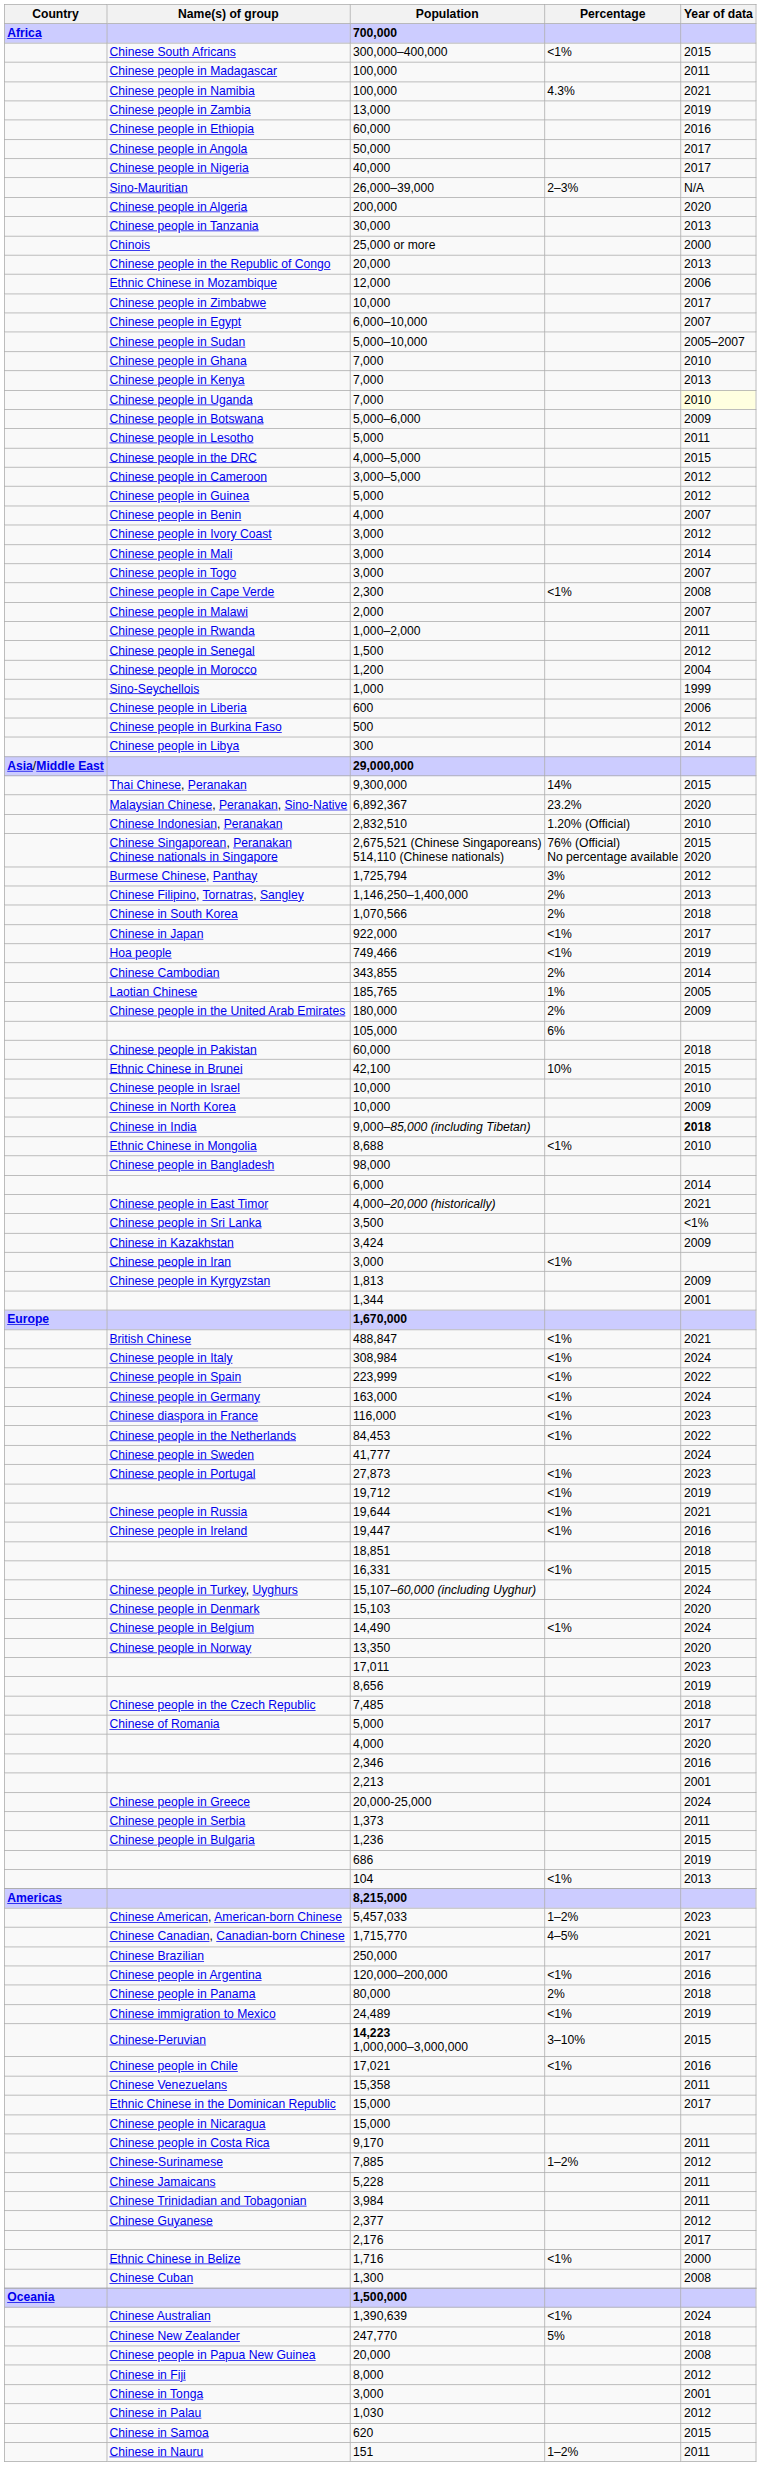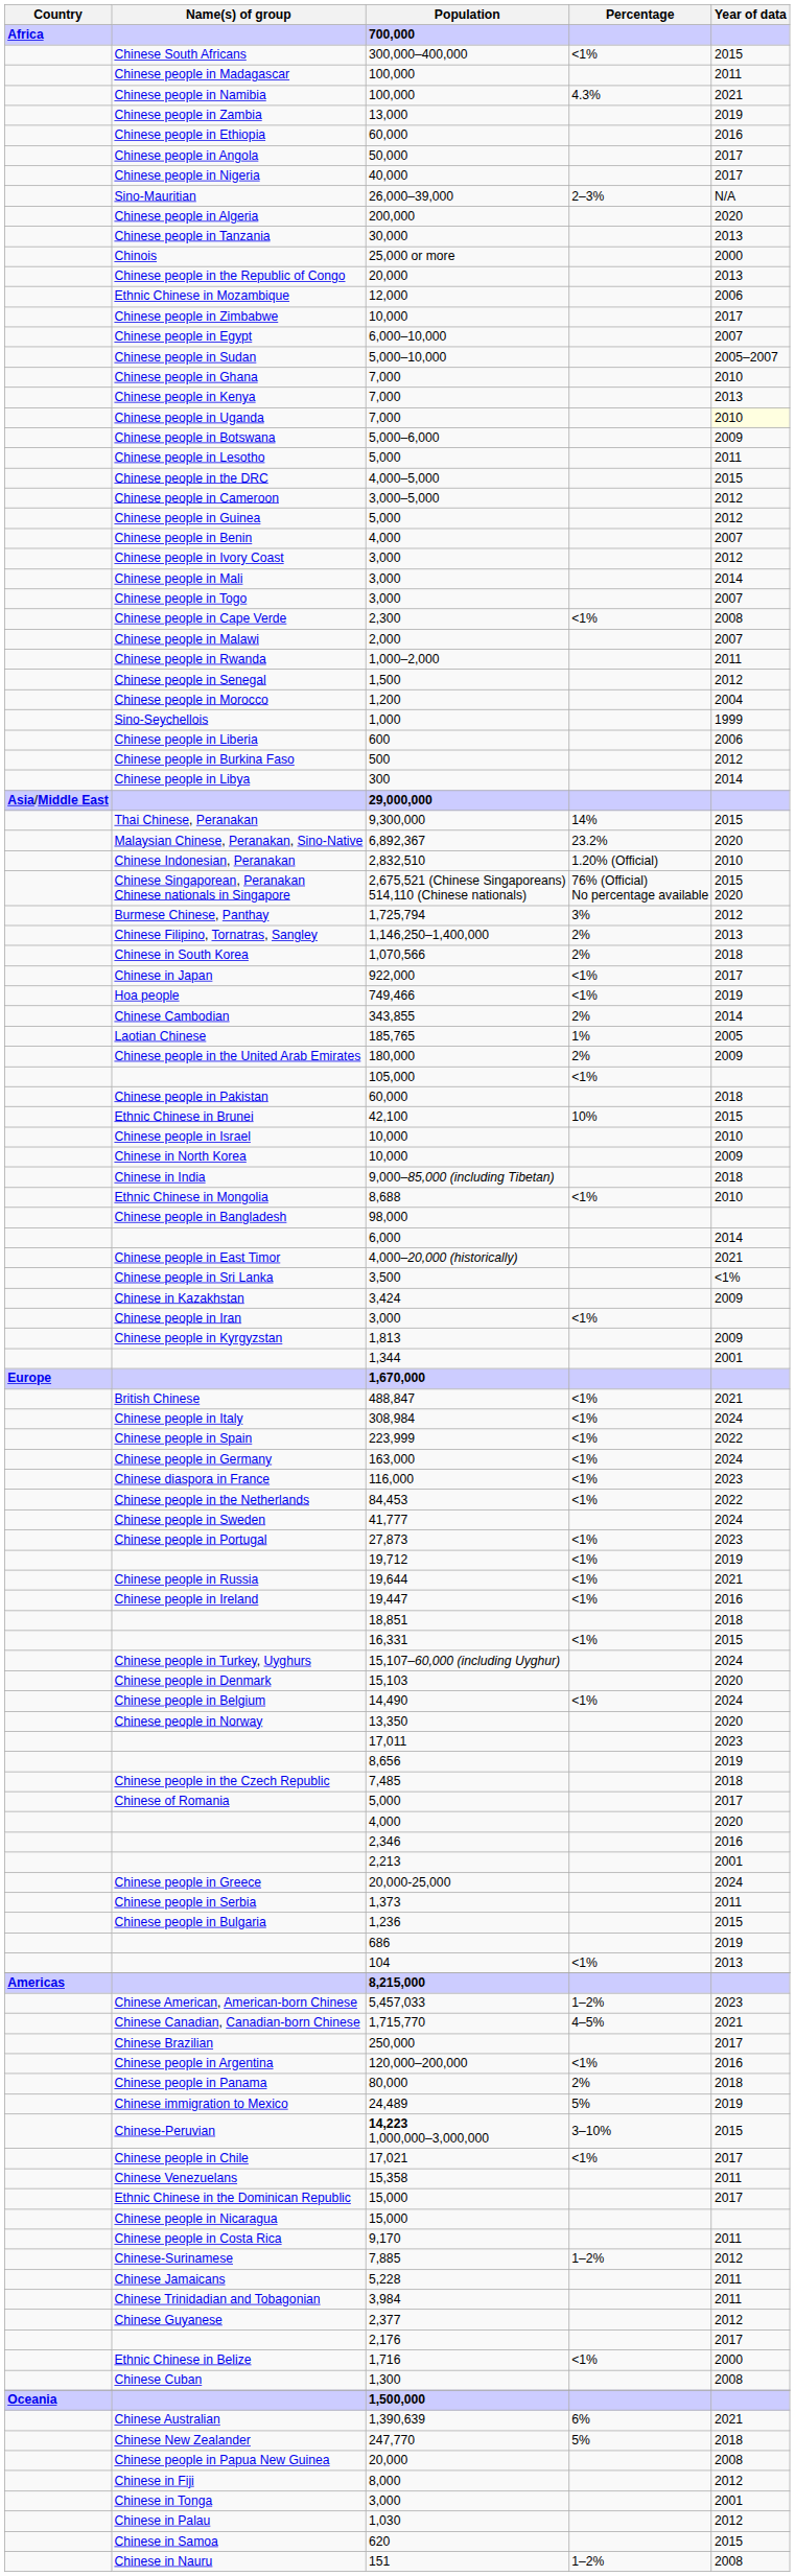 <table class="wikitable sortable">
 <tr style="background:#fff;">
 <th>Country</th>
 <th>Name(s) of group</th>
 <th data-sort-type="number">Population</th>
 <th data-sort-type="number">Percentage</th>
 <th>Year of data</th>
 </tr>
 <tr style="background:#ccf;">
 <td><strong><a href='#'>Africa</a></strong></td>
 <td></td>
 <td><strong>700,000</strong></td>
 <td></td>
 <td></td>
 </tr>
 <tr>
 <td></td>
 <td><a href='#'>Chinese South Africans</a></td>
 <td>300,000–400,000</td>
 <td><1%</td>
 <td>2015</td>
 </tr>
 <tr>
 <td></td>
 <td><a href='#'>Chinese people in Madagascar</a></td>
 <td>100,000</td>
 <td></td>
 <td>2011</td>
 </tr>
 <tr>
 <td></td>
 <td><a href='#'>Chinese people in Namibia</a></td>
 <td>100,000</td>
 <td>4.3%</td>
 <td>2021</td>
 </tr>
 <tr>
 <td></td>
 <td><a href='#'>Chinese people in Zambia</a></td>
 <td>13,000</td>
 <td></td>
 <td>2019</td>
 </tr>
 <tr>
 <td></td>
 <td><a href='#'>Chinese people in Ethiopia</a></td>
 <td>60,000</td>
 <td></td>
 <td>2016</td>
 </tr>
 <tr>
 <td></td>
 <td><a href='#'>Chinese people in Angola</a></td>
 <td>50,000</td>
 <td></td>
 <td>2017</td>
 </tr>
 <tr>
 <td></td>
 <td><a href='#'>Chinese people in Nigeria</a></td>
 <td>40,000</td>
 <td></td>
 <td>2017</td>
 </tr>
 <tr>
 <td></td>
 <td><a href='#'>Sino-Mauritian</a></td>
 <td>26,000–39,000</td>
 <td>2–3%</td>
 <td>N/A</td>
 </tr>
 <tr>
 <td></td>
 <td><a href='#'>Chinese people in Algeria</a></td>
 <td>200,000</td>
 <td></td>
 <td>2020</td>
 </tr>
 <tr>
 <td></td>
 <td><a href='#'>Chinese people in Tanzania</a></td>
 <td>30,000</td>
 <td></td>
 <td>2013</td>
 </tr>
 <tr>
 <td></td>
 <td><a href='#'>Chinois</a></td>
 <td>25,000 or more</td>
 <td></td>
 <td>2000</td>
 </tr>
 <tr>
 <td></td>
 <td><a href='#'>Chinese people in the Republic of Congo</a></td>
 <td>20,000</td>
 <td></td>
 <td>2013</td>
 </tr>
 <tr>
 <td></td>
 <td><a href='#'>Ethnic Chinese in Mozambique</a></td>
 <td>12,000</td>
 <td></td>
 <td>2006</td>
 </tr>
 <tr>
 <td></td>
 <td><a href='#'>Chinese people in Zimbabwe</a></td>
 <td>10,000</td>
 <td></td>
 <td>2017</td>
 </tr>
 <tr>
 <td></td>
 <td><a href='#'>Chinese people in Egypt</a></td>
 <td>6,000–10,000</td>
 <td></td>
 <td>2007</td>
 </tr>
 <tr>
 <td></td>
 <td><a href='#'>Chinese people in Sudan</a></td>
 <td>5,000–10,000</td>
 <td></td>
 <td>2005–2007</td>
 </tr>
 <tr>
 <td></td>
 <td><a href='#'>Chinese people in Ghana</a></td>
 <td>7,000</td>
 <td></td>
 <td>2010</td>
 </tr>
 <tr>
 <td></td>
 <td><a href='#'>Chinese people in Kenya</a></td>
 <td>7,000</td>
 <td></td>
 <td>2013</td>
 </tr>
 <tr>
 <td></td>
 <td><a href='#'>Chinese people in Uganda</a></td>
 <td>7,000</td>
 <td></td>
 <td style="background: lightyellow;">2010</td>
 </tr>
 <tr>
 <td></td>
 <td><a href='#'>Chinese people in Botswana</a></td>
 <td>5,000–6,000</td>
 <td></td>
 <td>2009</td>
 </tr>
 <tr>
 <td></td>
 <td><a href='#'>Chinese people in Lesotho</a></td>
 <td>5,000</td>
 <td></td>
 <td>2011</td>
 </tr>
 <tr>
 <td></td>
 <td><a href='#'>Chinese people in the DRC</a></td>
 <td>4,000–5,000</td>
 <td></td>
 <td>2015</td>
 </tr>
 <tr>
 <td></td>
 <td><a href='#'>Chinese people in Cameroon</a></td>
 <td>3,000–5,000</td>
 <td></td>
 <td>2012</td>
 </tr>
 <tr>
 <td></td>
 <td><a href='#'>Chinese people in Guinea</a></td>
 <td>5,000</td>
 <td></td>
 <td>2012</td>
 </tr>
 <tr>
 <td></td>
 <td><a href='#'>Chinese people in Benin</a></td>
 <td>4,000</td>
 <td></td>
 <td>2007</td>
 </tr>
 <tr>
 <td></td>
 <td><a href='#'>Chinese people in Ivory Coast</a></td>
 <td>3,000</td>
 <td></td>
 <td>2012</td>
 </tr>
 <tr>
 <td></td>
 <td><a href='#'>Chinese people in Mali</a></td>
 <td>3,000</td>
 <td></td>
 <td>2014</td>
 </tr>
 <tr>
 <td></td>
 <td><a href='#'>Chinese people in Togo</a></td>
 <td>3,000</td>
 <td></td>
 <td>2007</td>
 </tr>
 <tr>
 <td></td>
 <td><a href='#'>Chinese people in Cape Verde</a></td>
 <td>2,300</td>
 <td><1%</td>
 <td>2008</td>
 </tr>
 <tr>
 <td></td>
 <td><a href='#'>Chinese people in Malawi</a></td>
 <td>2,000</td>
 <td></td>
 <td>2007</td>
 </tr>
 <tr>
 <td></td>
 <td><a href='#'>Chinese people in Rwanda</a></td>
 <td>1,000–2,000</td>
 <td></td>
 <td>2011</td>
 </tr>
 <tr>
 <td></td>
 <td><a href='#'>Chinese people in Senegal</a></td>
 <td>1,500</td>
 <td></td>
 <td>2012</td>
 </tr>
 <tr>
 <td></td>
 <td><a href='#'>Chinese people in Morocco</a></td>
 <td>1,200</td>
 <td></td>
 <td>2004</td>
 </tr>
 <tr>
 <td></td>
 <td><a href='#'>Sino-Seychellois</a></td>
 <td>1,000</td>
 <td></td>
 <td>1999</td>
 </tr>
 <tr>
 <td></td>
 <td><a href='#'>Chinese people in Liberia</a></td>
 <td>600</td>
 <td></td>
 <td>2006</td>
 </tr>
 <tr>
 <td></td>
 <td><a href='#'>Chinese people in Burkina Faso</a></td>
 <td>500</td>
 <td></td>
 <td>2012</td>
 </tr>
 <tr>
 <td></td>
 <td><a href='#'>Chinese people in Libya</a></td>
 <td>300</td>
 <td></td>
 <td>2014</td>
 </tr>
 <tr style="background:#ccf;">
 <td><strong><a href='#'>Asia</a></strong>/<strong><a href='#'>Middle East</a></strong></td>
 <td></td>
 <td><strong>29,000,000</strong></td>
 <td></td>
 <td></td>
 </tr>
 <tr>
 <td></td>
 <td><a href='#'>Thai Chinese</a>, <a href='#'>Peranakan</a></td>
 <td>9,300,000</td>
 <td>14%</td>
 <td>2015</td>
 </tr>
 <tr>
 <td></td>
 <td><a href='#'>Malaysian Chinese</a>, <a href='#'>Peranakan</a>, <a href='#'>Sino-Native</a></td>
 <td>6,892,367</td>
 <td>23.2%</td>
 <td>2020</td>
 </tr>
 <tr>
 <td></td>
 <td><a href='#'>Chinese Indonesian</a>, <a href='#'>Peranakan</a></td>
 <td>2,832,510</td>
 <td>1.20% (Official)</td>
 <td>2010</td>
 </tr>
 <tr>
 <td></td>
 <td><a href='#'>Chinese Singaporean</a>, <a href='#'>Peranakan</a> <br> <a href='#'>Chinese nationals in Singapore</a></td>
 <td>2,675,521 (Chinese Singaporeans) <br> 514,110 (Chinese nationals)</td>
 <td>76% (Official) <br> No percentage available</td>
 <td>2015<br> 2020</td>
 </tr>
 <tr>
 <td></td>
 <td><a href='#'>Burmese Chinese</a>, <a href='#'>Panthay</a></td>
 <td>1,725,794</td>
 <td>3%</td>
 <td>2012</td>
 </tr>
 <tr>
 <td></td>
 <td><a href='#'>Chinese Filipino</a>, <a href='#'>Tornatras</a>, <a href='#'>Sangley</a></td>
 <td>1,146,250–1,400,000</td>
 <td>2%</td>
 <td>2013</td>
 </tr>
 <tr>
 <td></td>
 <td><a href='#'>Chinese in South Korea</a></td>
 <td>1,070,566</td>
 <td>2%</td>
 <td>2018</td>
 </tr>
 <tr>
 <td></td>
 <td><a href='#'>Chinese in Japan</a></td>
 <td>922,000</td>
 <td><1%</td>
 <td>2017</td>
 </tr>
 <tr>
 <td></td>
 <td><a href='#'>Hoa people</a></td>
 <td>749,466</td>
 <td><1%</td>
 <td>2019</td>
 </tr>
 <tr>
 <td></td>
 <td><a href='#'>Chinese Cambodian</a></td>
 <td>343,855</td>
 <td>2%</td>
 <td>2014</td>
 </tr>
 <tr>
 <td></td>
 <td><a href='#'>Laotian Chinese</a></td>
 <td>185,765</td>
 <td>1%</td>
 <td>2005</td>
 </tr>
 <tr>
 <td></td>
 <td><a href='#'>Chinese people in the United Arab Emirates</a></td>
 <td>180,000</td>
 <td>2%</td>
 <td>2009</td>
 </tr>
 <tr>
 <td></td>
 <td></td>
 <td>105,000</td>
-<td>6%</td>
+<td><1%</td>
 <td></td>
 </tr>
 <tr>
 <td></td>
 <td><a href='#'>Chinese people in Pakistan</a></td>
 <td>60,000</td>
 <td></td>
 <td>2018</td>
 </tr>
 <tr>
 <td></td>
 <td><a href='#'>Ethnic Chinese in Brunei</a></td>
 <td>42,100</td>
 <td>10%</td>
 <td>2015</td>
 </tr>
 <tr>
 <td></td>
 <td><a href='#'>Chinese people in Israel</a></td>
 <td>10,000</td>
 <td></td>
 <td>2010</td>
 </tr>
 <tr>
 <td></td>
 <td><a href='#'>Chinese in North Korea</a></td>
 <td>10,000</td>
 <td></td>
 <td>2009</td>
 </tr>
 <tr>
 <td></td>
 <td><a href='#'>Chinese in India</a></td>
 <td>9,000–<em>85,000 (including Tibetan)</em></td>
 <td></td>
-<td><strong>2018</strong></td>
+<td>2018</td>
 </tr>
 <tr>
 <td></td>
 <td><a href='#'>Ethnic Chinese in Mongolia</a></td>
 <td>8,688</td>
 <td><1%</td>
 <td>2010</td>
 </tr>
 <tr>
 <td></td>
 <td><a href='#'>Chinese people in Bangladesh</a></td>
 <td>98,000</td>
 <td></td>
 <td></td>
 </tr>
 <tr>
 <td></td>
 <td></td>
 <td>6,000</td>
 <td></td>
 <td>2014</td>
 </tr>
 <tr>
 <td></td>
 <td><a href='#'>Chinese people in East Timor</a></td>
 <td>4,000–<em>20,000 (historically)</em></td>
 <td></td>
 <td>2021</td>
 </tr>
 <tr>
 <td></td>
 <td><a href='#'>Chinese people in Sri Lanka</a></td>
 <td>3,500</td>
 <td></td>
 <td><1%</td>
 </tr>
 <tr>
 <td></td>
 <td><a href='#'>Chinese in Kazakhstan</a></td>
 <td>3,424</td>
 <td></td>
 <td>2009</td>
 </tr>
 <tr>
 <td></td>
 <td><a href='#'>Chinese people in Iran</a></td>
 <td>3,000</td>
 <td><1%</td>
 <td></td>
 </tr>
 <tr>
 <td></td>
 <td><a href='#'>Chinese people in Kyrgyzstan</a></td>
 <td>1,813</td>
 <td></td>
 <td>2009</td>
 </tr>
 <tr>
 <td></td>
 <td></td>
 <td>1,344</td>
 <td></td>
 <td>2001</td>
 </tr>
 <tr style="background:#ccf;">
 <td><strong><a href='#'>Europe</a></strong></td>
 <td></td>
 <td><strong>1,670,000</strong></td>
 <td></td>
 <td></td>
 </tr>
 <tr>
 <td></td>
 <td><a href='#'>British Chinese</a></td>
 <td>488,847</td>
 <td><1%</td>
 <td>2021</td>
 </tr>
 <tr>
 <td></td>
 <td><a href='#'>Chinese people in Italy</a></td>
 <td>308,984</td>
 <td><1%</td>
 <td>2024</td>
 </tr>
 <tr>
 <td></td>
 <td><a href='#'>Chinese people in Spain</a></td>
 <td>223,999</td>
 <td><1%</td>
 <td>2022</td>
 </tr>
 <tr>
 <td></td>
 <td><a href='#'>Chinese people in Germany</a></td>
 <td>163,000</td>
 <td><1%</td>
 <td>2024</td>
 </tr>
 <tr>
 <td></td>
 <td><a href='#'>Chinese diaspora in France</a></td>
 <td>116,000</td>
 <td><1%</td>
 <td>2023</td>
 </tr>
 <tr>
 <td></td>
 <td><a href='#'>Chinese people in the Netherlands</a></td>
 <td>84,453</td>
 <td><1%</td>
 <td>2022</td>
 </tr>
 <tr>
 <td></td>
 <td><a href='#'>Chinese people in Sweden</a></td>
 <td>41,777</td>
 <td></td>
 <td>2024</td>
 </tr>
 <tr>
 <td></td>
 <td><a href='#'>Chinese people in Portugal</a></td>
 <td>27,873</td>
 <td><1%</td>
 <td>2023</td>
 </tr>
 <tr>
 <td></td>
 <td></td>
 <td>19,712</td>
 <td><1%</td>
 <td>2019</td>
 </tr>
 <tr>
 <td></td>
 <td><a href='#'>Chinese people in Russia</a></td>
 <td>19,644</td>
 <td><1%</td>
 <td>2021</td>
 </tr>
 <tr>
 <td></td>
 <td><a href='#'>Chinese people in Ireland</a></td>
 <td>19,447</td>
 <td><1%</td>
 <td>2016</td>
 </tr>
 <tr>
 <td></td>
 <td></td>
 <td>18,851</td>
 <td></td>
 <td>2018</td>
 </tr>
 <tr>
 <td></td>
 <td></td>
 <td>16,331</td>
 <td><1%</td>
 <td>2015</td>
 </tr>
 <tr>
 <td></td>
 <td><a href='#'>Chinese people in Turkey</a>, <a href='#'>Uyghurs</a></td>
 <td>15,107–<em>60,000 (including Uyghur)</em></td>
 <td></td>
 <td>2024</td>
 </tr>
 <tr>
 <td></td>
 <td><a href='#'>Chinese people in Denmark</a></td>
 <td>15,103</td>
 <td></td>
 <td>2020</td>
 </tr>
 <tr>
 <td></td>
 <td><a href='#'>Chinese people in Belgium</a></td>
 <td>14,490</td>
 <td><1%</td>
 <td>2024</td>
 </tr>
 <tr>
 <td></td>
 <td><a href='#'>Chinese people in Norway</a></td>
 <td>13,350</td>
 <td></td>
 <td>2020</td>
 </tr>
 <tr>
 <td></td>
 <td></td>
 <td>17,011</td>
 <td></td>
 <td>2023</td>
 </tr>
 <tr>
 <td></td>
 <td></td>
 <td>8,656</td>
 <td></td>
 <td>2019</td>
 </tr>
 <tr>
 <td></td>
 <td><a href='#'>Chinese people in the Czech Republic</a></td>
 <td>7,485</td>
 <td></td>
 <td>2018</td>
 </tr>
 <tr>
 <td></td>
 <td><a href='#'>Chinese of Romania</a></td>
 <td>5,000</td>
 <td></td>
 <td>2017</td>
 </tr>
 <tr>
 <td></td>
 <td></td>
 <td>4,000</td>
 <td></td>
 <td>2020</td>
 </tr>
 <tr>
 <td></td>
 <td></td>
 <td>2,346</td>
 <td></td>
 <td>2016</td>
 </tr>
 <tr>
 <td></td>
 <td></td>
 <td>2,213</td>
 <td></td>
 <td>2001</td>
 </tr>
 <tr>
 <td></td>
 <td><a href='#'>Chinese people in Greece</a></td>
 <td>20,000-25,000</td>
 <td></td>
 <td>2024</td>
 </tr>
 <tr>
 <td></td>
 <td><a href='#'>Chinese people in Serbia</a></td>
 <td>1,373</td>
 <td></td>
 <td>2011<br></td>
 </tr>
 <tr>
 <td></td>
 <td><a href='#'>Chinese people in Bulgaria</a></td>
 <td>1,236</td>
 <td></td>
 <td>2015</td>
 </tr>
 <tr>
 <td></td>
 <td></td>
 <td>686</td>
 <td></td>
 <td>2019</td>
 </tr>
 <tr>
 <td></td>
 <td></td>
 <td>104</td>
 <td><1%</td>
 <td>2013</td>
 </tr>
 <tr>
 </tr>
 <tr style="background:#ccf;">
 <td><strong><a href='#'>Americas</a></strong></td>
 <td></td>
 <td><strong>8,215,000</strong></td>
 <td></td>
 <td></td>
 </tr>
 <tr>
 <td></td>
 <td><a href='#'>Chinese American</a>, <a href='#'>American-born Chinese</a></td>
 <td>5,457,033</td>
 <td>1–2%</td>
 <td>2023</td>
 </tr>
 <tr>
 <td></td>
 <td><a href='#'>Chinese Canadian</a>, <a href='#'>Canadian-born Chinese</a></td>
 <td>1,715,770</td>
 <td>4–5%</td>
 <td>2021</td>
 </tr>
 <tr>
 <td></td>
 <td><a href='#'>Chinese Brazilian</a></td>
 <td>250,000</td>
 <td></td>
 <td>2017</td>
 </tr>
 <tr>
 <td></td>
 <td><a href='#'>Chinese people in Argentina</a></td>
 <td>120,000–200,000</td>
 <td><1%</td>
 <td>2016</td>
 </tr>
 <tr>
 <td></td>
 <td><a href='#'>Chinese people in Panama</a></td>
 <td>80,000</td>
 <td>2%</td>
 <td>2018</td>
 </tr>
 <tr>
 <td></td>
 <td><a href='#'>Chinese immigration to Mexico</a></td>
 <td>24,489</td>
-<td><1%</td>
+<td>5%</td>
 <td>2019</td>
 </tr>
 <tr>
 <td></td>
 <td><a href='#'>Chinese-Peruvian</a></td>
 <td><strong>14,223</strong><br>1,000,000–3,000,000</td>
 <td>3–10%</td>
 <td> 2015<br></td>
 </tr>
 <tr>
 <td></td>
 <td><a href='#'>Chinese people in Chile</a></td>
 <td>17,021</td>
 <td><1%</td>
-<td>2016</td>
+<td>2017</td>
 </tr>
 <tr>
 <td></td>
 <td><a href='#'>Chinese Venezuelans</a></td>
 <td>15,358</td>
 <td></td>
 <td>2011</td>
 </tr>
 <tr>
 <td></td>
 <td><a href='#'>Ethnic Chinese in the Dominican Republic</a></td>
 <td>15,000</td>
 <td></td>
 <td>2017</td>
 </tr>
 <tr>
 <td></td>
 <td><a href='#'>Chinese people in Nicaragua</a></td>
 <td>15,000</td>
 <td></td>
 <td></td>
 </tr>
 <tr>
 <td></td>
 <td><a href='#'>Chinese people in Costa Rica</a></td>
 <td>9,170</td>
 <td></td>
 <td>2011</td>
 </tr>
 <tr>
 <td></td>
 <td><a href='#'>Chinese-Surinamese</a></td>
 <td>7,885</td>
 <td>1–2%</td>
 <td>2012</td>
 </tr>
 <tr>
 <td></td>
 <td><a href='#'>Chinese Jamaicans</a></td>
 <td>5,228</td>
 <td></td>
 <td>2011</td>
 </tr>
 <tr>
 <td></td>
 <td><a href='#'>Chinese Trinidadian and Tobagonian</a></td>
 <td>3,984</td>
 <td></td>
 <td>2011</td>
 </tr>
 <tr>
 <td></td>
 <td><a href='#'>Chinese Guyanese</a></td>
 <td>2,377</td>
 <td></td>
 <td>2012</td>
 </tr>
 <tr>
 <td></td>
 <td></td>
 <td>2,176</td>
 <td></td>
 <td>2017</td>
 </tr>
 <tr>
 <td></td>
 <td><a href='#'>Ethnic Chinese in Belize</a></td>
 <td>1,716</td>
 <td><1%</td>
 <td>2000</td>
 </tr>
 <tr>
 <td></td>
 <td><a href='#'>Chinese Cuban</a></td>
 <td>1,300</td>
 <td></td>
 <td>2008</td>
 </tr>
 <tr>
 </tr>
 <tr style="background:#ccf;">
 <td><strong><a href='#'>Oceania</a></strong></td>
 <td></td>
 <td><strong>1,500,000</strong></td>
 <td></td>
 <td></td>
 </tr>
 <tr>
 <td></td>
 <td><a href='#'>Chinese Australian</a></td>
 <td>1,390,639</td>
-<td><1%</td>
-<td>2024</td>
+<td>6%</td>
+<td>2021</td>
 </tr>
 <tr>
 <td></td>
 <td><a href='#'>Chinese New Zealander</a></td>
 <td>247,770</td>
 <td>5%</td>
 <td>2018</td>
 </tr>
 <tr>
 <td></td>
 <td><a href='#'>Chinese people in Papua New Guinea</a></td>
 <td>20,000</td>
 <td></td>
 <td>2008</td>
 </tr>
 <tr>
 <td></td>
 <td><a href='#'>Chinese in Fiji</a></td>
 <td>8,000</td>
 <td></td>
 <td>2012</td>
 </tr>
 <tr>
 <td></td>
 <td><a href='#'>Chinese in Tonga</a></td>
 <td>3,000</td>
 <td></td>
 <td>2001</td>
 </tr>
 <tr>
 <td></td>
 <td><a href='#'>Chinese in Palau</a></td>
 <td>1,030</td>
 <td></td>
 <td>2012</td>
 </tr>
 <tr>
 <td></td>
 <td><a href='#'>Chinese in Samoa</a></td>
 <td>620</td>
 <td></td>
 <td>2015</td>
 </tr>
 <tr>
 <td></td>
 <td><a href='#'>Chinese in Nauru</a></td>
 <td>151</td>
 <td>1–2%</td>
-<td>2011</td>
+<td>2008</td>
 </tr>
 </table>
